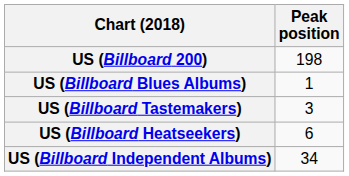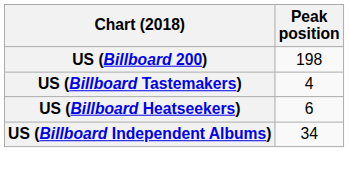 <table class="wikitable sortable plainrowheaders" style="text-align:center">
 <tr>
 <th>Chart (2018)</th>
 <th>Peak<br>position</th>
 </tr>
 <tr>
 <th scope="row">US (<a href='#'><em>Billboard</em> 200</a>)</th>
 <td>198</td>
 </tr>
 <tr>
-<th scope="row">US (<a href='#'><em>Billboard</em> Blues Albums</a>)</th>
-<td>1</td>
-</tr>
-<tr>
 <th scope="row">US (<a href='#'><em>Billboard</em> Tastemakers</a>)</th>
-<td>3</td>
+<td>4</td>
 </tr>
 <tr>
 <th scope="row">US (<a href='#'><em>Billboard</em> Heatseekers</a>)</th>
 <td>6</td>
 </tr>
 <tr>
 <th scope="row">US (<a href='#'><em>Billboard</em> Independent Albums</a>)</th>
 <td>34</td>
 </tr>
 </table>
